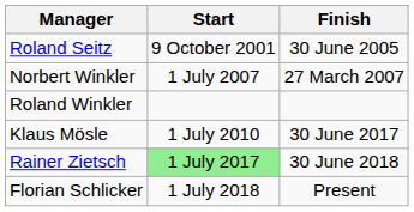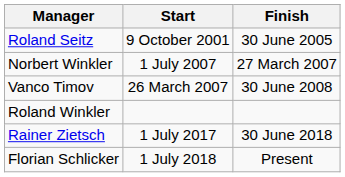 <table class="wikitable">
 <tr>
 <th>Manager</th>
 <th>Start</th>
 <th>Finish</th>
 </tr>
 <tr align="center">
 <td align="left"><a href='#'>Roland Seitz</a></td>
 <td>9 October 2001</td>
 <td>30 June 2005</td>
 </tr>
 <tr align="center">
 <td align="left">Norbert Winkler</td>
 <td>1 July 2007</td>
 <td>27 March 2007</td>
 </tr>
 <tr align="center">
+<td align="left">Vanco Timov</td>
+<td>26 March 2007</td>
+<td>30 June 2008</td>
+</tr>
+<tr align="center">
 <td align="left">Roland Winkler</td>
 <td></td>
 <td></td>
 </tr>
 <tr align="center">
-<td align="left">Klaus Mösle</td>
-<td>1 July 2010</td>
-<td>30 June 2017</td>
-</tr>
-<tr align="center">
 <td align="left"><a href='#'>Rainer Zietsch</a></td>
-<td style="background: lightgreen;">1 July 2017</td>
+<td>1 July 2017</td>
 <td>30 June 2018</td>
 </tr>
 <tr align="center">
 <td align="left">Florian Schlicker</td>
 <td>1 July 2018</td>
 <td>Present</td>
 </tr>
 </table>
